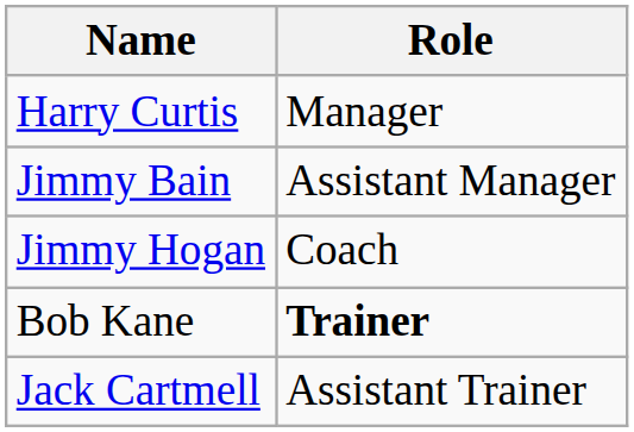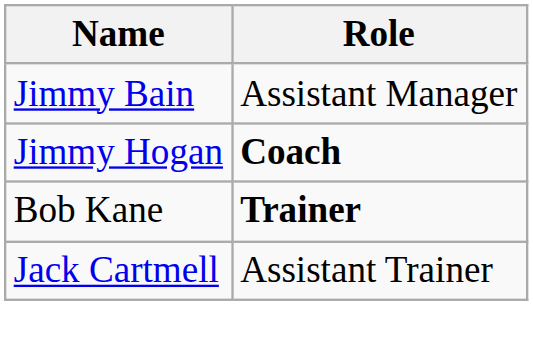 <table class="wikitable">
 <tr>
 <th>Name</th>
 <th>Role</th>
-</tr>
-<tr>
-<td> <a href='#'>Harry Curtis</a></td>
-<td>Manager</td>
 </tr>
 <tr>
 <td> <a href='#'>Jimmy Bain</a></td>
 <td>Assistant Manager</td>
 </tr>
 <tr>
 <td> <a href='#'>Jimmy Hogan</a></td>
-<td>Coach</td>
+<td><strong>Coach</strong></td>
 </tr>
 <tr>
 <td> Bob Kane</td>
 <td><strong>Trainer</strong></td>
 </tr>
 <tr>
 <td> <a href='#'>Jack Cartmell</a></td>
 <td>Assistant Trainer</td>
 </tr>
 </table>
